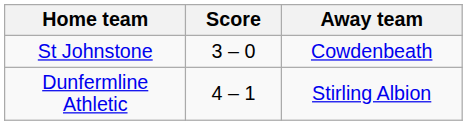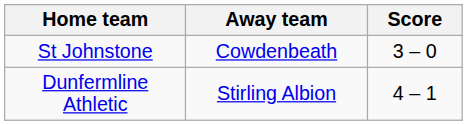 <table class="wikitable" style="text-align: center">
 <tr>
 <th width=140>Home team</th>
+<th width=140>Away team</th>
 <th width=70>Score</th>
-<th width=140>Away team</th>
 </tr>
 <tr>
 <td><a href='#'>St Johnstone</a></td>
+<td><a href='#'>Cowdenbeath</a></td>
 <td>3 – 0</td>
-<td><a href='#'>Cowdenbeath</a></td>
 </tr>
 <tr>
 <td><a href='#'>Dunfermline Athletic</a></td>
+<td><a href='#'>Stirling Albion</a></td>
 <td>4 – 1</td>
-<td><a href='#'>Stirling Albion</a></td>
 </tr>
 </table>
